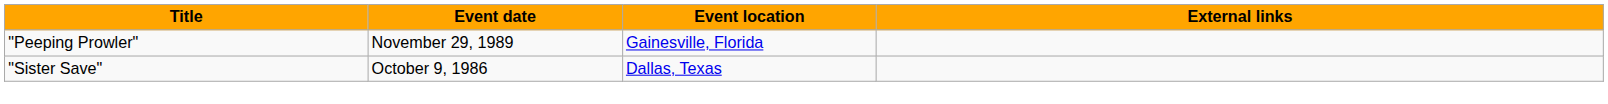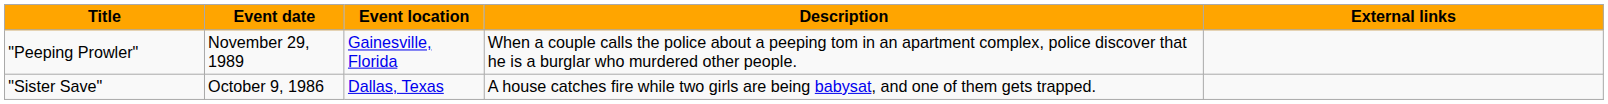 <table class="wikitable" style="width: 100%;">
 <tr>
 <th style="background: #FFA500; color: #000000; width: 10%;">Title</th>
 <th style="background: #FFA500; color: #000000; width: 7%;">Event date</th>
 <th style="background: #FFA500; color: #000000; width: 7%;">Event location</th>
+<th style="background: #FFA500; color: #000000; width: 36%;">Description</th>
 <th style="background: #FFA500; color: #000000; width: 20%;">External links</th>
 </tr>
 <tr>
 <td>"Peeping Prowler"</td>
 <td>November 29, 1989</td>
 <td><a href='#'>Gainesville, Florida</a></td>
+<td>When a couple calls the police about a peeping tom in an apartment complex, police discover that he is a burglar who murdered other people.</td>
 <td></td>
 </tr>
 <tr>
 <td>"Sister Save"</td>
 <td>October 9, 1986</td>
 <td><a href='#'>Dallas, Texas</a></td>
+<td>A house catches fire while two girls are being <a href='#'>babysat</a>, and one of them gets trapped.</td>
 <td></td>
 </tr>
 </table>
